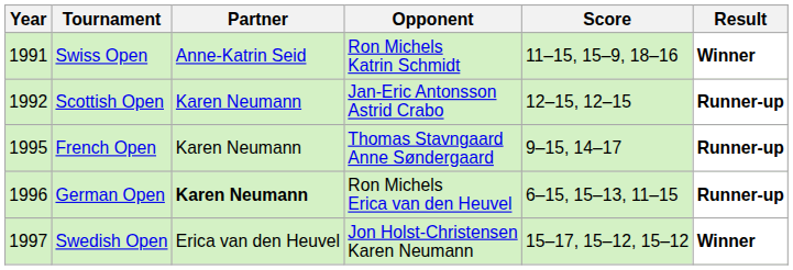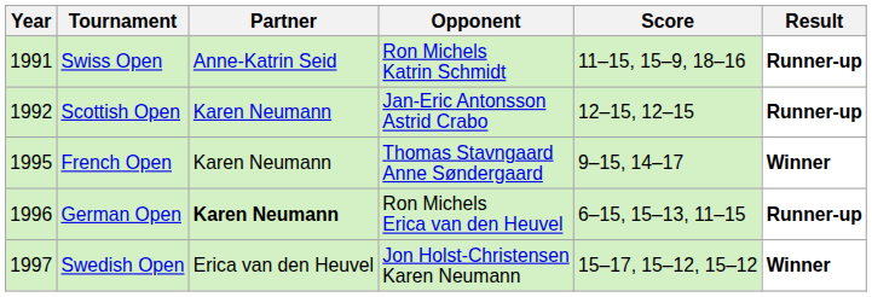 <table class="sortable wikitable" style="font-size: 90%;">
 <tr>
 <th>Year</th>
 <th>Tournament</th>
 <th>Partner</th>
 <th>Opponent</th>
 <th>Score</th>
 <th>Result</th>
 </tr>
 <tr style="background:#D4F1C5">
 <td align="center">1991</td>
 <td align="left"><a href='#'>Swiss Open</a></td>
 <td align="left"> <a href='#'>Anne-Katrin Seid</a></td>
 <td align="left"> <a href='#'>Ron Michels</a> <br>  <a href='#'>Katrin Schmidt</a></td>
 <td align="left">11–15, 15–9, 18–16</td>
-<td style="text-align:left; background:white"> <strong>Winner</strong></td>
+<td style="text-align:left; background:white"> <strong>Runner-up</strong></td>
 </tr>
 <tr style="background:#D4F1C5">
 <td align="center">1992</td>
 <td align="left"><a href='#'>Scottish Open</a></td>
 <td align="left"> <a href='#'>Karen Neumann</a></td>
 <td align="left"> <a href='#'>Jan-Eric Antonsson</a> <br>  <a href='#'>Astrid Crabo</a></td>
 <td align="left">12–15, 12–15</td>
 <td style="text-align:left; background:white"> <strong>Runner-up</strong></td>
 </tr>
 <tr style="background:#D4F1C5">
 <td align="center">1995</td>
 <td align="left"><a href='#'>French Open</a></td>
 <td align="left"> Karen Neumann</td>
 <td align="left"> <a href='#'>Thomas Stavngaard</a> <br>  <a href='#'>Anne Søndergaard</a></td>
 <td align="left">9–15, 14–17</td>
-<td style="text-align:left; background:white"> <strong>Runner-up</strong></td>
+<td style="text-align:left; background:white"> <strong>Winner</strong></td>
 </tr>
 <tr style="background:#D4F1C5">
 <td align="center">1996</td>
 <td align="left"><a href='#'>German Open</a></td>
 <td align="left"><strong> Karen Neumann</strong></td>
 <td align="left"> Ron Michels <br>  <a href='#'>Erica van den Heuvel</a></td>
 <td align="left">6–15, 15–13, 11–15</td>
 <td style="text-align:left; background:white"> <strong>Runner-up</strong></td>
 </tr>
 <tr style="background:#D4F1C5">
 <td align="center">1997</td>
 <td align="left"><a href='#'>Swedish Open</a></td>
 <td align="left"> Erica van den Heuvel</td>
 <td align="left"> <a href='#'>Jon Holst-Christensen</a> <br>  Karen Neumann</td>
 <td align="left">15–17, 15–12, 15–12</td>
 <td style="text-align:left; background:white"> <strong>Winner</strong></td>
 </tr>
 </table>
